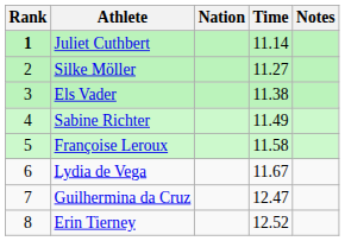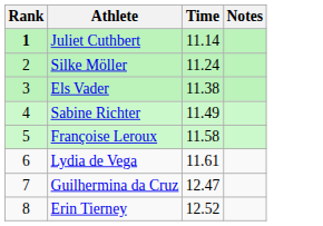 <table class="wikitable sortable" style="text-align:center">
 <tr>
 <th>Rank</th>
 <th>Athlete</th>
-<th>Nation</th>
 <th>Time</th>
 <th>Notes</th>
 </tr>
 <tr style="background:#bbf3bb;">
 <td><strong>1</strong></td>
 <td align=left><a href='#'>Juliet Cuthbert</a></td>
-<td align=left></td>
 <td>11.14</td>
 <td></td>
 </tr>
 <tr style="background:#bbf3bb;">
 <td>2</td>
 <td align=left><a href='#'>Silke Möller</a></td>
-<td align=left></td>
-<td>11.27</td>
+<td>11.24</td>
 <td></td>
 </tr>
 <tr style="background:#bbf3bb;">
 <td>3</td>
 <td align=left><a href='#'>Els Vader</a></td>
-<td align=left></td>
 <td>11.38</td>
 <td></td>
 </tr>
 <tr style="background:#ccf9cc;">
 <td>4</td>
 <td align=left><a href='#'>Sabine Richter</a></td>
-<td align=left></td>
 <td>11.49</td>
 <td></td>
 </tr>
 <tr style="background:#ccf9cc;">
 <td>5</td>
 <td align=left><a href='#'>Françoise Leroux</a></td>
-<td align=left></td>
 <td>11.58</td>
 <td></td>
 </tr>
 <tr>
 <td>6</td>
 <td align=left><a href='#'>Lydia de Vega</a></td>
-<td align=left></td>
-<td>11.67</td>
+<td>11.61</td>
 <td></td>
 </tr>
 <tr>
 <td>7</td>
 <td align=left><a href='#'>Guilhermina da Cruz</a></td>
-<td align=left></td>
 <td>12.47</td>
 <td></td>
 </tr>
 <tr>
 <td>8</td>
 <td align=left><a href='#'>Erin Tierney</a></td>
-<td align=left></td>
 <td>12.52</td>
 <td></td>
 </tr>
 </table>
